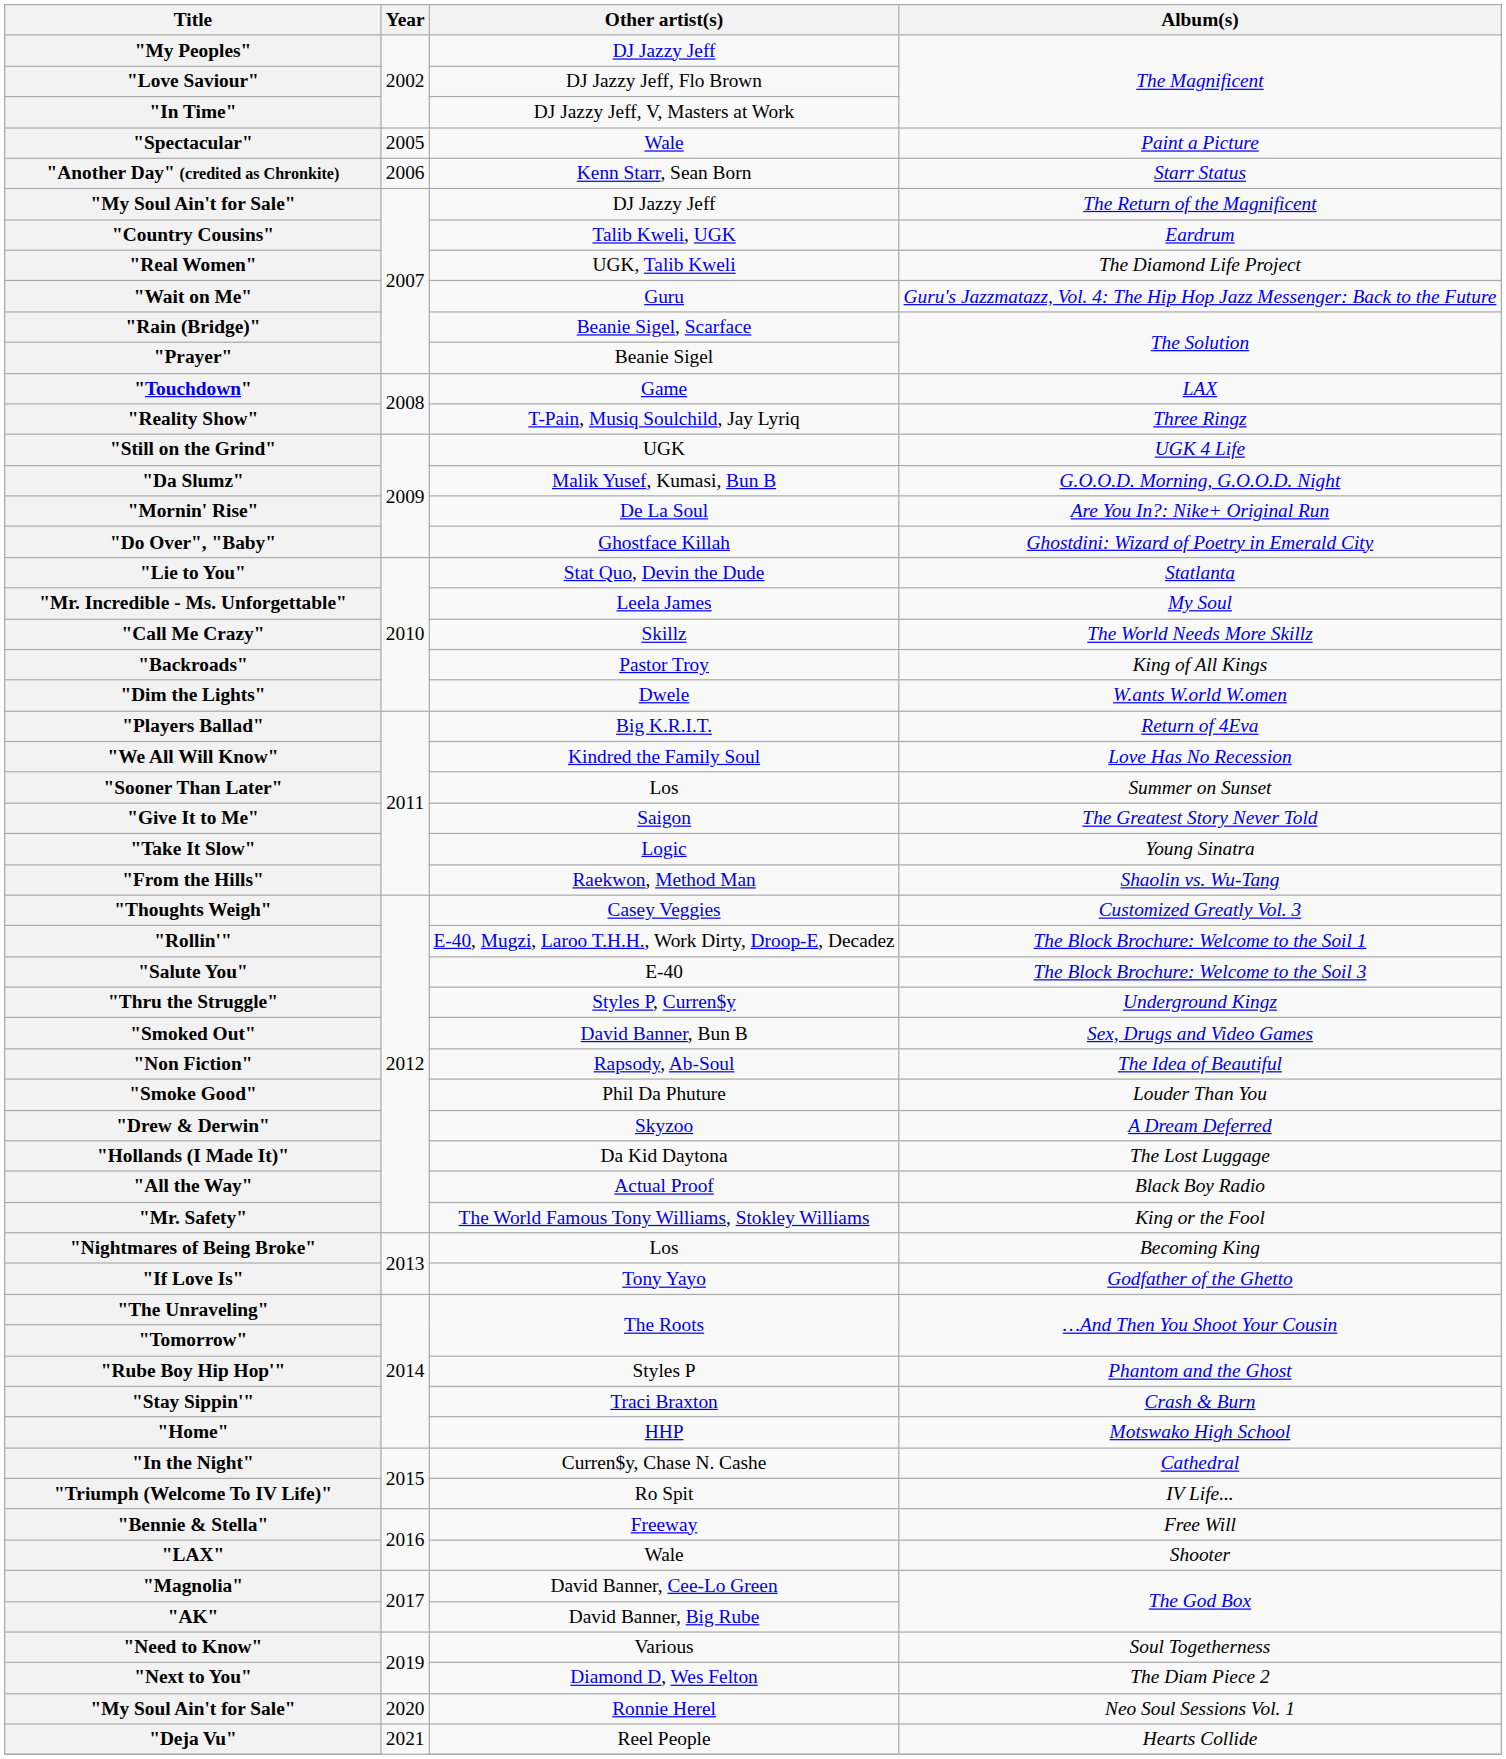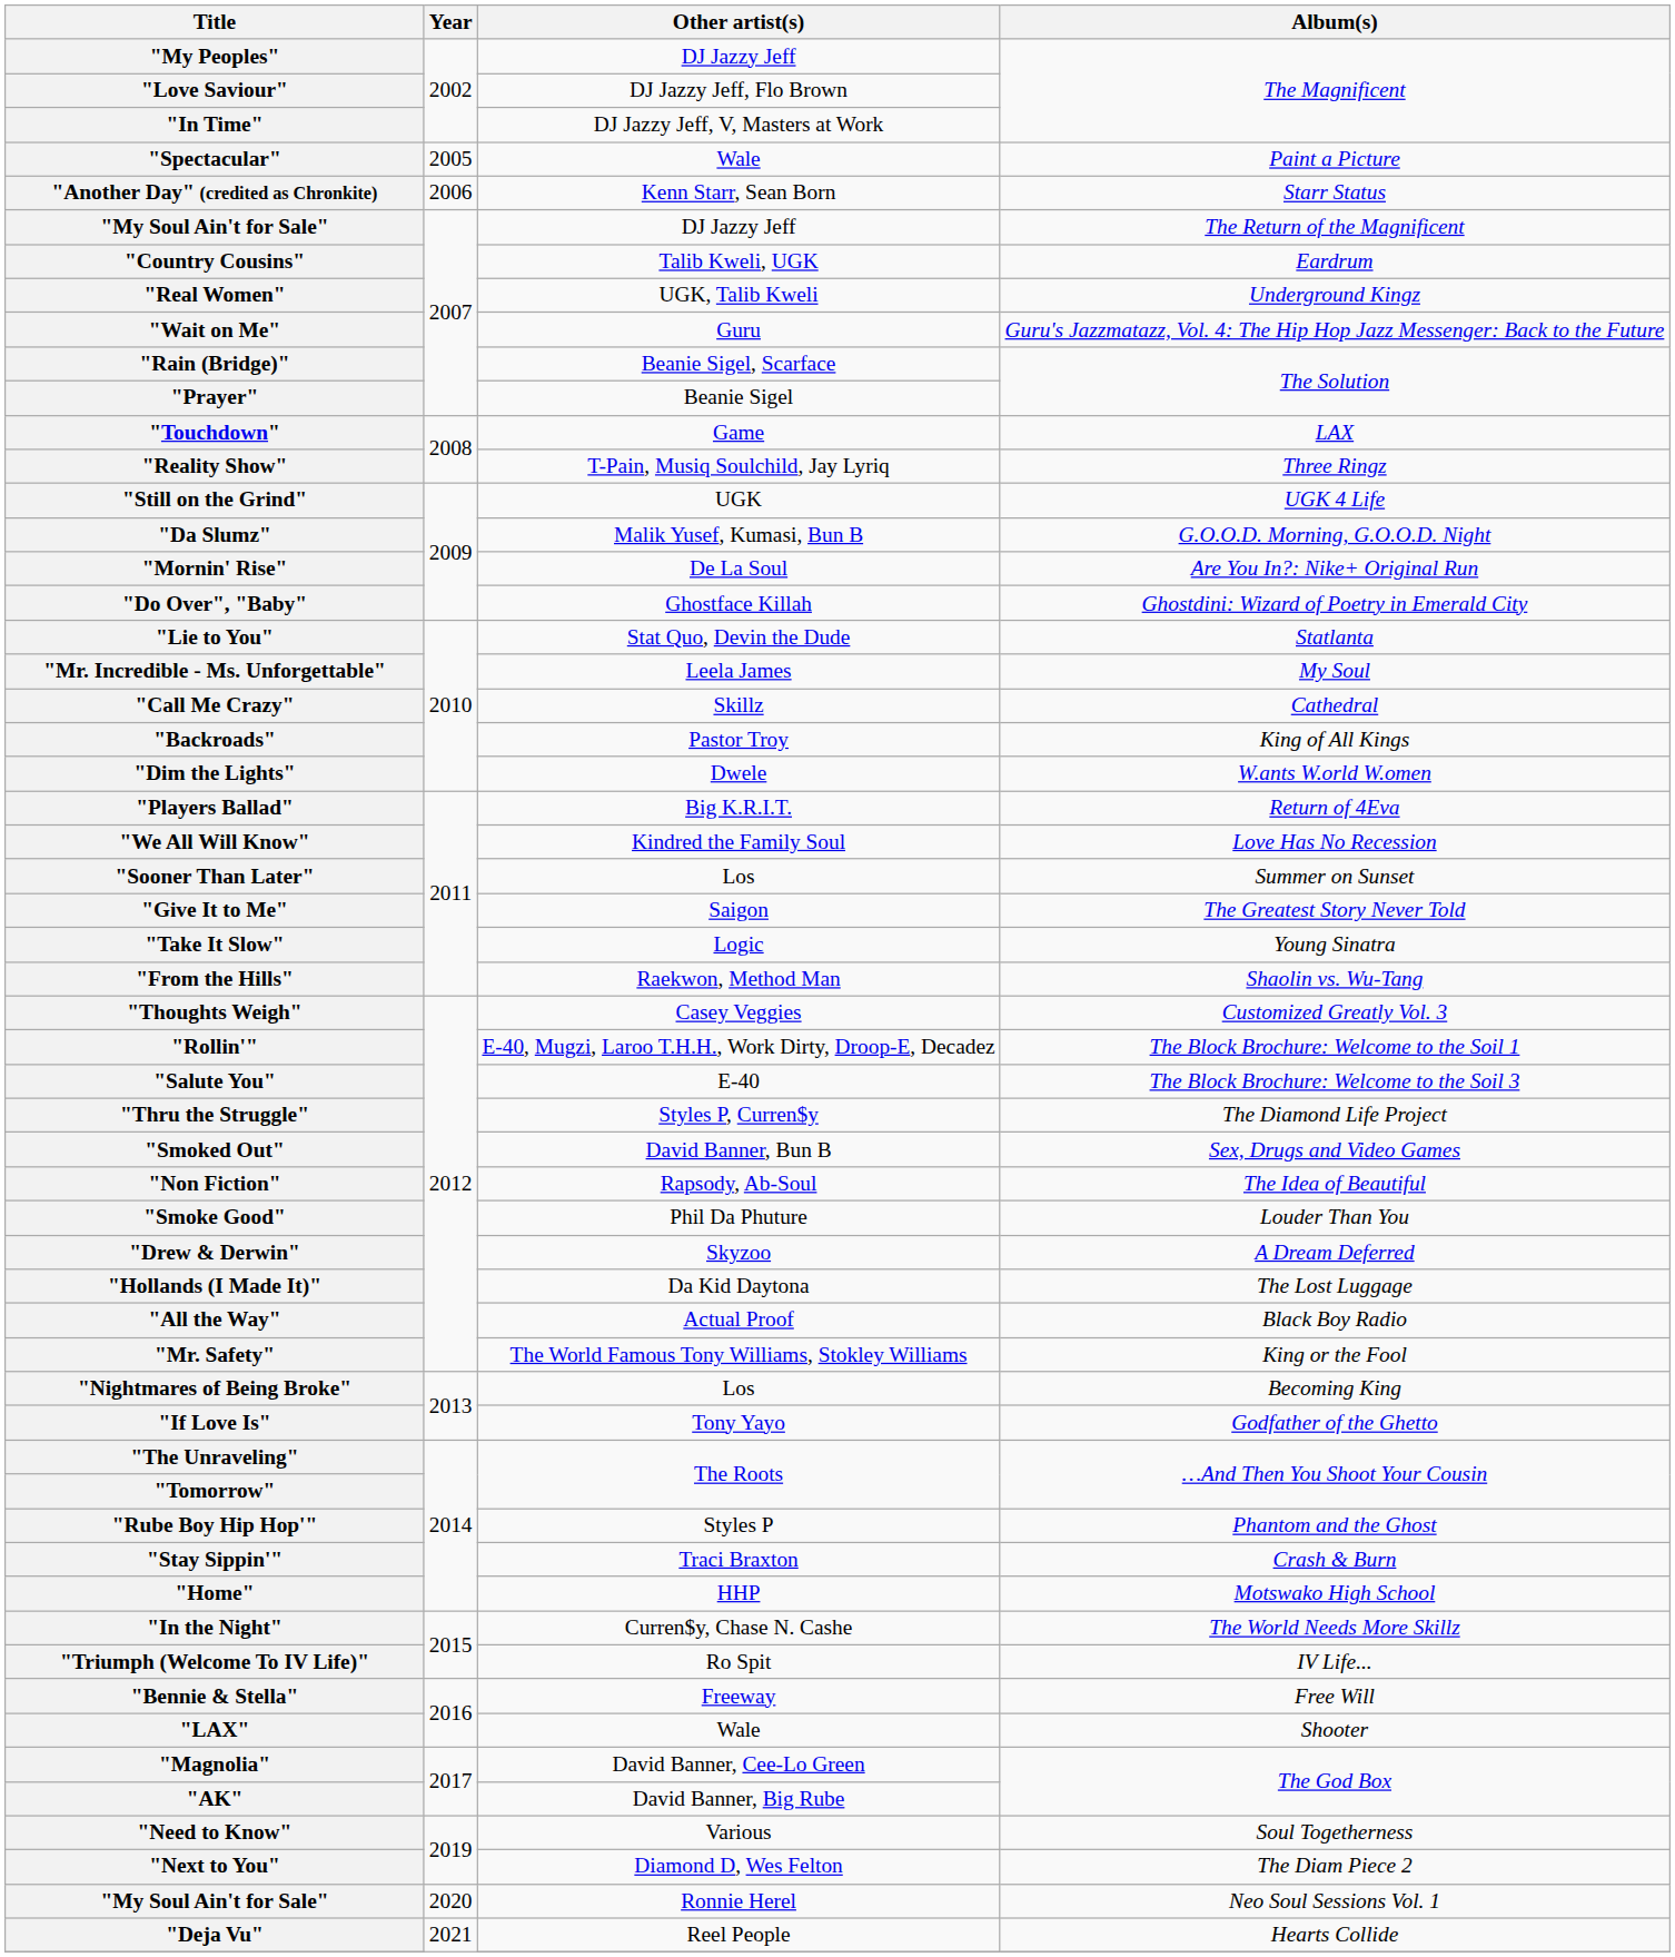 <table class="wikitable plainrowheaders" style="text-align:center;">
 <tr>
 <th scope="col" style="width:19em;">Title</th>
 <th scope="col">Year</th>
 <th scope="col">Other artist(s)</th>
 <th scope="col">Album(s)</th>
 </tr>
 <tr>
 <th scope="row">"My Peoples"</th>
 <td rowspan="3">2002</td>
 <td><a href='#'>DJ Jazzy Jeff</a></td>
 <td rowspan="3"><em><a href='#'>The Magnificent</a></em></td>
 </tr>
 <tr>
 <th scope="row">"Love Saviour"</th>
 <td>DJ Jazzy Jeff, Flo Brown</td>
 </tr>
 <tr>
 <th scope="row">"In Time"</th>
 <td>DJ Jazzy Jeff, V, Masters at Work</td>
 </tr>
 <tr>
 <th scope="row">"Spectacular"</th>
 <td>2005</td>
 <td><a href='#'>Wale</a></td>
 <td><em><a href='#'>Paint a Picture</a></em></td>
 </tr>
 <tr>
 <th scope="row">"Another Day" <small>(credited as Chronkite)</small></th>
 <td>2006</td>
 <td><a href='#'>Kenn Starr</a>, Sean Born</td>
 <td><em><a href='#'>Starr Status</a></em></td>
 </tr>
 <tr>
 <th scope="row">"My Soul Ain't for Sale"</th>
 <td rowspan="6">2007</td>
 <td>DJ Jazzy Jeff</td>
 <td><em><a href='#'>The Return of the Magnificent</a></em></td>
 </tr>
 <tr>
 <th scope="row">"Country Cousins"</th>
 <td><a href='#'>Talib Kweli</a>, <a href='#'>UGK</a></td>
 <td><em><a href='#'>Eardrum</a></em></td>
 </tr>
 <tr>
 <th scope="row">"Real Women"</th>
 <td>UGK, <a href='#'>Talib Kweli</a></td>
-<td><em>The Diamond Life Project</em></td>
+<td><em><a href='#'>Underground Kingz</a></em></td>
 </tr>
 <tr>
 <th scope="row">"Wait on Me"</th>
 <td><a href='#'>Guru</a></td>
 <td><em><a href='#'>Guru's Jazzmatazz, Vol. 4: The Hip Hop Jazz Messenger: Back to the Future</a></em></td>
 </tr>
 <tr>
 <th scope="row">"Rain (Bridge)"</th>
 <td><a href='#'>Beanie Sigel</a>, <a href='#'>Scarface</a></td>
 <td rowspan="2"><em><a href='#'>The Solution</a></em></td>
 </tr>
 <tr>
 <th scope="row">"Prayer"</th>
 <td>Beanie Sigel</td>
 </tr>
 <tr>
 <th scope="row">"<a href='#'>Touchdown</a>"</th>
 <td rowspan="2">2008</td>
 <td><a href='#'>Game</a></td>
 <td><em><a href='#'>LAX</a></em></td>
 </tr>
 <tr>
 <th scope="row">"Reality Show"</th>
 <td><a href='#'>T-Pain</a>, <a href='#'>Musiq Soulchild</a>, Jay Lyriq</td>
 <td><em><a href='#'>Three Ringz</a></em></td>
 </tr>
 <tr>
 <th scope="row">"Still on the Grind"</th>
 <td rowspan="4">2009</td>
 <td>UGK</td>
 <td><em><a href='#'>UGK 4 Life</a></em></td>
 </tr>
 <tr>
 <th scope="row">"Da Slumz"</th>
 <td><a href='#'>Malik Yusef</a>, Kumasi, <a href='#'>Bun B</a></td>
 <td><em><a href='#'>G.O.O.D. Morning, G.O.O.D. Night</a></em></td>
 </tr>
 <tr>
 <th scope="row">"Mornin' Rise"</th>
 <td><a href='#'>De La Soul</a></td>
 <td><em><a href='#'>Are You In?: Nike+ Original Run</a></em></td>
 </tr>
 <tr>
 <th scope="row">"Do Over", "Baby"</th>
 <td><a href='#'>Ghostface Killah</a></td>
 <td><em><a href='#'>Ghostdini: Wizard of Poetry in Emerald City</a></em></td>
 </tr>
 <tr>
 <th scope="row">"Lie to You"</th>
 <td rowspan="5">2010</td>
 <td><a href='#'>Stat Quo</a>, <a href='#'>Devin the Dude</a></td>
 <td><em><a href='#'>Statlanta</a></em></td>
 </tr>
 <tr>
 <th scope="row">"Mr. Incredible - Ms. Unforgettable"</th>
 <td><a href='#'>Leela James</a></td>
 <td><em><a href='#'>My Soul</a></em></td>
 </tr>
 <tr>
 <th scope="row">"Call Me Crazy"</th>
 <td><a href='#'>Skillz</a></td>
-<td><em><a href='#'>The World Needs More Skillz</a></em></td>
+<td><em><a href='#'>Cathedral</a></em></td>
 </tr>
 <tr>
 <th scope="row">"Backroads"</th>
 <td><a href='#'>Pastor Troy</a></td>
 <td><em>King of All Kings</em></td>
 </tr>
 <tr>
 <th scope="row">"Dim the Lights"</th>
 <td><a href='#'>Dwele</a></td>
 <td><em><a href='#'>W.ants W.orld W.omen</a></em></td>
 </tr>
 <tr>
 <th scope="row">"Players Ballad"</th>
 <td rowspan="6">2011</td>
 <td><a href='#'>Big K.R.I.T.</a></td>
 <td><em><a href='#'>Return of 4Eva</a></em></td>
 </tr>
 <tr>
 <th scope="row">"We All Will Know"</th>
 <td><a href='#'>Kindred the Family Soul</a></td>
 <td><em><a href='#'>Love Has No Recession</a></em></td>
 </tr>
 <tr>
 <th scope="row">"Sooner Than Later"</th>
 <td>Los</td>
 <td><em>Summer on Sunset</em></td>
 </tr>
 <tr>
 <th scope="row">"Give It to Me"</th>
 <td><a href='#'>Saigon</a></td>
 <td><em><a href='#'>The Greatest Story Never Told</a></em></td>
 </tr>
 <tr>
 <th scope="row">"Take It Slow"</th>
 <td><a href='#'>Logic</a></td>
 <td><em>Young Sinatra</em></td>
 </tr>
 <tr>
 <th scope="row">"From the Hills"</th>
 <td><a href='#'>Raekwon</a>, <a href='#'>Method Man</a></td>
 <td><em><a href='#'>Shaolin vs. Wu-Tang</a></em></td>
 </tr>
 <tr>
 <th scope="row">"Thoughts Weigh"</th>
 <td rowspan="11">2012</td>
 <td><a href='#'>Casey Veggies</a></td>
 <td><em><a href='#'>Customized Greatly Vol. 3</a></em></td>
 </tr>
 <tr>
 <th scope="row">"Rollin'"</th>
 <td><a href='#'>E-40</a>, <a href='#'>Mugzi</a>, <a href='#'>Laroo T.H.H.</a>, Work Dirty, <a href='#'>Droop-E</a>, Decadez</td>
 <td><em><a href='#'>The Block Brochure: Welcome to the Soil 1</a></em></td>
 </tr>
 <tr>
 <th scope="row">"Salute You"</th>
 <td>E-40</td>
 <td><em><a href='#'>The Block Brochure: Welcome to the Soil 3</a></em></td>
 </tr>
 <tr>
 <th scope="row">"Thru the Struggle"</th>
 <td><a href='#'>Styles P</a>, <a href='#'>Curren$y</a></td>
-<td><em><a href='#'>Underground Kingz</a></em></td>
+<td><em>The Diamond Life Project</em></td>
 </tr>
 <tr>
 <th scope="row">"Smoked Out"</th>
 <td><a href='#'>David Banner</a>, Bun B</td>
 <td><em><a href='#'>Sex, Drugs and Video Games</a></em></td>
 </tr>
 <tr>
 <th scope="row">"Non Fiction"</th>
 <td><a href='#'>Rapsody</a>, <a href='#'>Ab-Soul</a></td>
 <td><em><a href='#'>The Idea of Beautiful</a></em></td>
 </tr>
 <tr>
 <th scope="row">"Smoke Good"</th>
 <td>Phil Da Phuture</td>
 <td><em>Louder Than You</em></td>
 </tr>
 <tr>
 <th scope="row">"Drew & Derwin"</th>
 <td><a href='#'>Skyzoo</a></td>
 <td><em><a href='#'>A Dream Deferred</a></em></td>
 </tr>
 <tr>
 <th scope="row">"Hollands (I Made It)"</th>
 <td>Da Kid Daytona</td>
 <td><em>The Lost Luggage</em></td>
 </tr>
 <tr>
 <th scope="row">"All the Way"</th>
 <td><a href='#'>Actual Proof</a></td>
 <td><em>Black Boy Radio</em></td>
 </tr>
 <tr>
 <th scope="row">"Mr. Safety"</th>
 <td><a href='#'>The World Famous Tony Williams</a>, <a href='#'>Stokley Williams</a></td>
 <td><em>King or the Fool</em></td>
 </tr>
 <tr>
 <th scope="row">"Nightmares of Being Broke"</th>
 <td rowspan="2">2013</td>
 <td>Los</td>
 <td><em>Becoming King</em></td>
 </tr>
 <tr>
 <th scope="row">"If Love Is"</th>
 <td><a href='#'>Tony Yayo</a></td>
 <td><em><a href='#'>Godfather of the Ghetto</a></em></td>
 </tr>
 <tr>
 <th scope="row">"The Unraveling"</th>
 <td rowspan="5">2014</td>
 <td rowspan="2"><a href='#'>The Roots</a></td>
 <td rowspan="2"><em><a href='#'>…And Then You Shoot Your Cousin</a></em></td>
 </tr>
 <tr>
 <th scope="row">"Tomorrow"</th>
 </tr>
 <tr>
 <th scope="row">"Rube Boy Hip Hop'"</th>
 <td>Styles P</td>
 <td><em><a href='#'>Phantom and the Ghost</a></em></td>
 </tr>
 <tr>
 <th scope="row">"Stay Sippin'"</th>
 <td><a href='#'>Traci Braxton</a></td>
 <td><em><a href='#'>Crash & Burn</a></em></td>
 </tr>
 <tr>
 <th scope="row">"Home"</th>
 <td><a href='#'>HHP</a></td>
 <td><em><a href='#'>Motswako High School</a></em></td>
 </tr>
 <tr>
 <th scope="row">"In the Night"</th>
 <td rowspan="2">2015</td>
 <td>Curren$y, Chase N. Cashe</td>
-<td><em><a href='#'>Cathedral</a></em></td>
+<td><em><a href='#'>The World Needs More Skillz</a></em></td>
 </tr>
 <tr>
 <th scope="row">"Triumph (Welcome To IV Life)"</th>
 <td>Ro Spit</td>
 <td><em>IV Life...</em></td>
 </tr>
 <tr>
 <th scope="row">"Bennie & Stella"</th>
 <td rowspan="2">2016</td>
 <td><a href='#'>Freeway</a></td>
 <td><em>Free Will</em></td>
 </tr>
 <tr>
 <th scope="row">"LAX"</th>
 <td>Wale</td>
 <td><em>Shooter</em></td>
 </tr>
 <tr>
 <th scope="row">"Magnolia"</th>
 <td rowspan="2">2017</td>
 <td>David Banner, <a href='#'>Cee-Lo Green</a></td>
 <td rowspan="2"><em><a href='#'>The God Box</a></em></td>
 </tr>
 <tr>
 <th scope="row">"AK"</th>
 <td>David Banner, <a href='#'>Big Rube</a></td>
 </tr>
 <tr>
 <th scope="row">"Need to Know"</th>
 <td rowspan="2">2019</td>
 <td>Various</td>
 <td><em>Soul Togetherness</em></td>
 </tr>
 <tr>
 <th scope="row">"Next to You"</th>
 <td><a href='#'>Diamond D</a>, <a href='#'>Wes Felton</a></td>
 <td><em>The Diam Piece 2</em></td>
 </tr>
 <tr>
 <th scope="row">"My Soul Ain't for Sale"</th>
 <td>2020</td>
 <td><a href='#'>Ronnie Herel</a></td>
 <td><em>Neo Soul Sessions Vol. 1</em></td>
 </tr>
 <tr>
 <th scope="row">"Deja Vu"</th>
 <td rowspan="2">2021</td>
 <td>Reel People</td>
 <td><em>Hearts Collide</em></td>
 </tr>
 <tr>
 </tr>
 </table>
